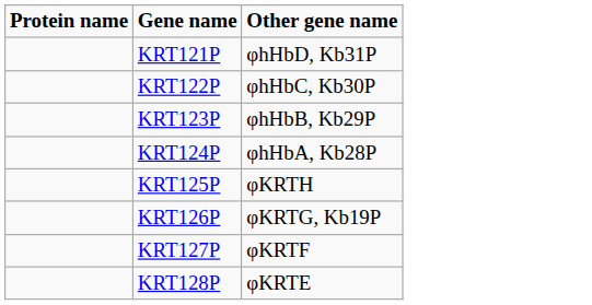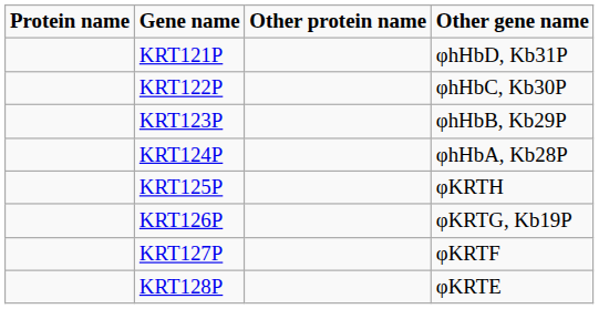 <table class="wikitable">
 <tr>
 <td><strong>Protein name</strong></td>
 <td><strong>Gene name</strong></td>
+<td><strong>Other protein name</strong></td>
 <td><strong>Other gene name</strong></td>
 </tr>
 <tr>
 <td></td>
 <td><a href='#'>KRT121P</a></td>
+<td></td>
 <td>φhHbD, Kb31P</td>
 </tr>
 <tr>
 <td></td>
 <td><a href='#'>KRT122P</a></td>
+<td></td>
 <td>φhHbC, Kb30P</td>
 </tr>
 <tr>
 <td></td>
 <td><a href='#'>KRT123P</a></td>
+<td></td>
 <td>φhHbB, Kb29P</td>
 </tr>
 <tr>
 <td></td>
 <td><a href='#'>KRT124P</a></td>
+<td></td>
 <td>φhHbA, Kb28P</td>
 </tr>
 <tr>
 <td></td>
 <td><a href='#'>KRT125P</a></td>
+<td></td>
 <td>φKRTH</td>
 </tr>
 <tr>
 <td></td>
 <td><a href='#'>KRT126P</a></td>
+<td></td>
 <td>φKRTG, Kb19P</td>
 </tr>
 <tr>
 <td></td>
 <td><a href='#'>KRT127P</a></td>
+<td></td>
 <td>φKRTF</td>
 </tr>
 <tr>
 <td></td>
 <td><a href='#'>KRT128P</a></td>
+<td></td>
 <td>φKRTE</td>
 </tr>
 </table>
